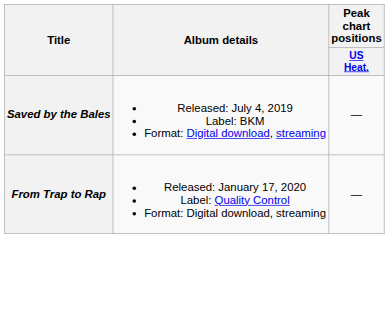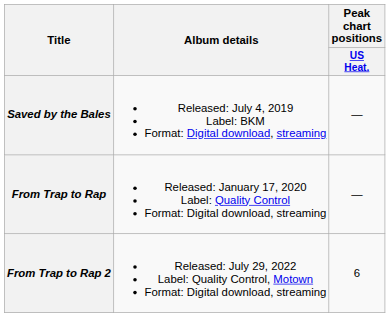 <table class="wikitable plainrowheaders" style="text-align:center">
 <tr>
 <th rowspan="2" scope="col">Title</th>
 <th rowspan="2" scope="col">Album details</th>
 <th colspan="1" scope="col">Peak chart positions</th>
 </tr>
 <tr>
 <th scope="col" style="width:3.5em;font-size:90%;"><a href='#'>US<br>Heat.</a></th>
 </tr>
 <tr>
 <th scope="row"><em>Saved by the Bales</em></th>
 <td><br><ul><li>Released: July 4, 2019</li><li>Label: BKM</li><li>Format: <a href='#'>Digital download</a>, <a href='#'>streaming</a></li></ul></td>
 <td>—</td>
 </tr>
 <tr>
 <th scope="row"><em>From Trap to Rap</em></th>
 <td><br><ul><li>Released: January 17, 2020</li><li>Label: <a href='#'>Quality Control</a></li><li>Format: Digital download, streaming</li></ul></td>
 <td>—</td>
 </tr>
+<tr>
+<th scope="row"><em>From Trap to Rap 2</em></th>
+<td><br><ul><li>Released: July 29, 2022</li><li>Label: Quality Control, <a href='#'>Motown</a></li><li>Format: Digital download, streaming</li></ul></td>
+<td>6<br></td>
+</tr>
 </table>
